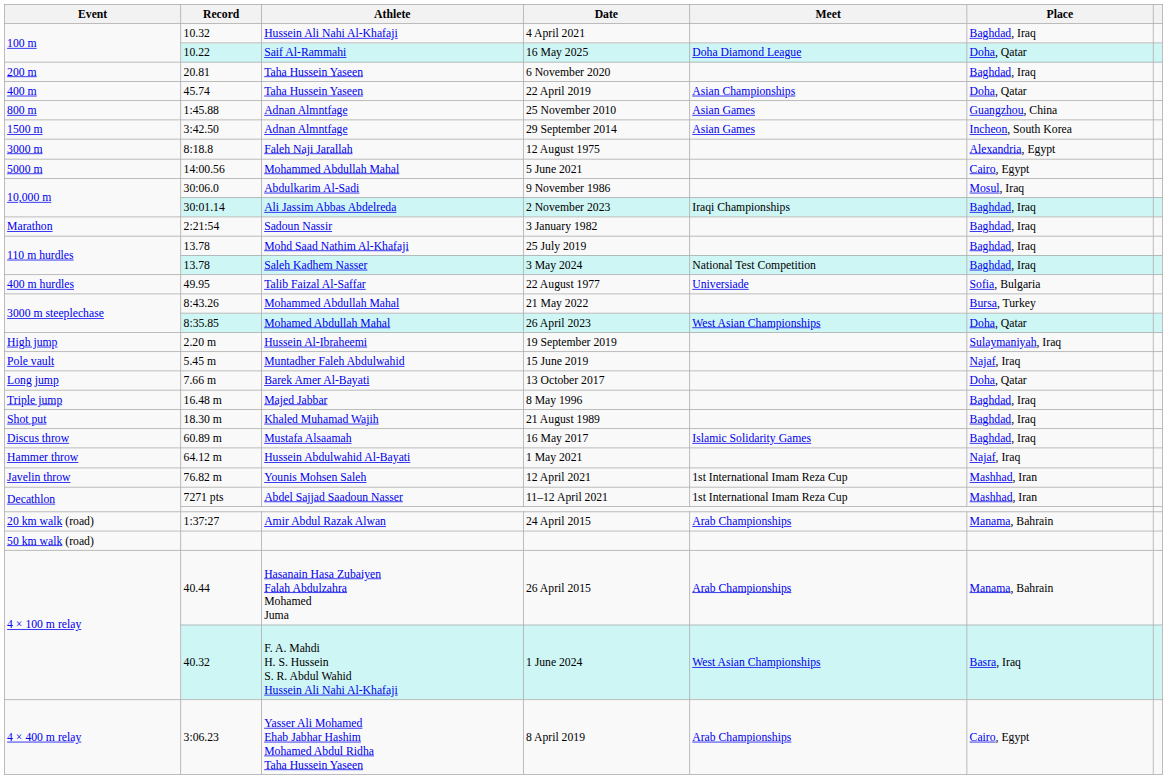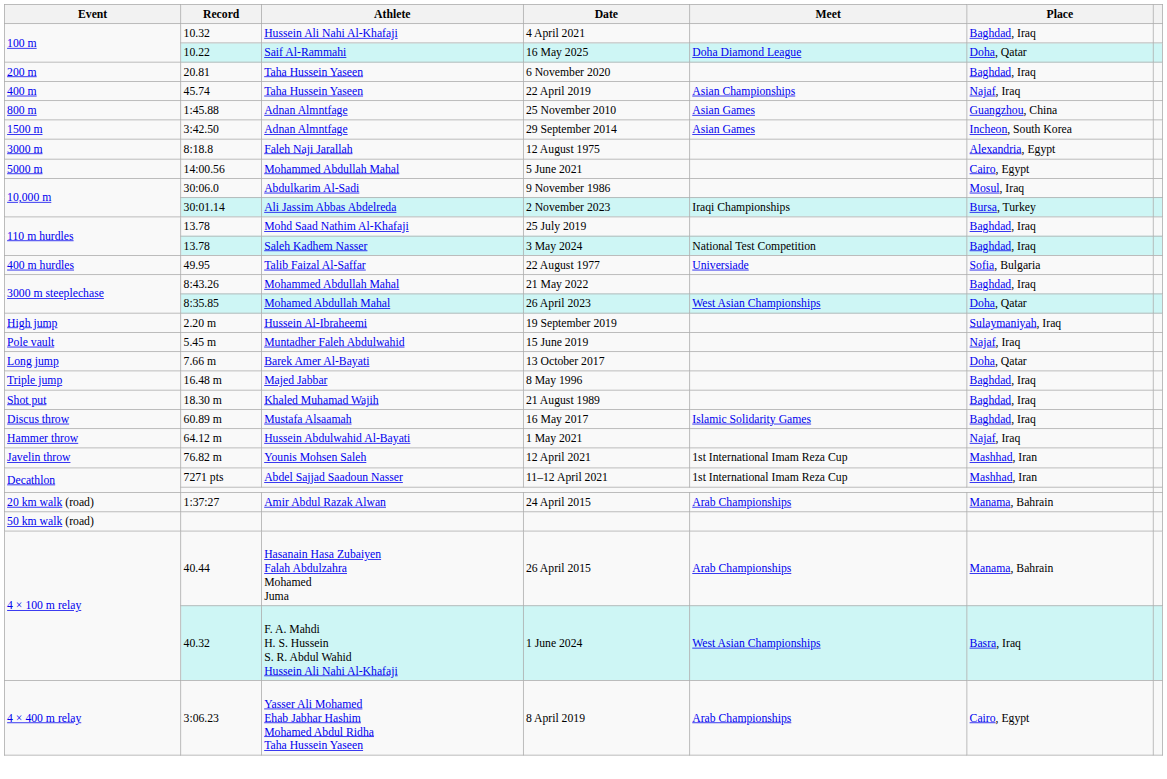 <table class="wikitable" style="font-size:95%; width: 95%;">
 <tr>
 <th>Event</th>
 <th>Record</th>
 <th>Athlete</th>
 <th>Date</th>
 <th>Meet</th>
 <th>Place</th>
 <th></th>
 </tr>
 <tr>
 <td rowspan=2><a href='#'>100 m</a></td>
 <td>10.32 </td>
 <td><a href='#'>Hussein Ali Nahi Al-Khafaji</a></td>
 <td>4 April 2021</td>
 <td></td>
 <td><a href='#'>Baghdad</a>, Iraq</td>
 <td></td>
 </tr>
 <tr bgcolor="#CEF6F5">
 <td>10.22 </td>
 <td><a href='#'>Saif Al-Rammahi</a></td>
 <td>16 May 2025</td>
 <td><a href='#'>Doha Diamond League</a></td>
 <td><a href='#'>Doha</a>, Qatar</td>
 <td></td>
 </tr>
 <tr>
 <td><a href='#'>200 m</a></td>
 <td>20.81 </td>
 <td><a href='#'>Taha Hussein Yaseen</a></td>
 <td>6 November 2020</td>
 <td></td>
 <td><a href='#'>Baghdad</a>, Iraq</td>
 <td></td>
 </tr>
 <tr>
 <td><a href='#'>400 m</a></td>
 <td>45.74</td>
 <td><a href='#'>Taha Hussein Yaseen</a></td>
 <td>22 April 2019</td>
 <td><a href='#'>Asian Championships</a></td>
-<td><a href='#'>Doha</a>, Qatar</td>
+<td><a href='#'>Najaf</a>, Iraq</td>
 <td></td>
 </tr>
 <tr>
 <td><a href='#'>800 m</a></td>
 <td>1:45.88</td>
 <td><a href='#'>Adnan Almntfage</a></td>
 <td>25 November 2010</td>
 <td><a href='#'>Asian Games</a></td>
 <td><a href='#'>Guangzhou</a>, China</td>
 <td></td>
 </tr>
 <tr>
 <td><a href='#'>1500 m</a></td>
 <td>3:42.50</td>
 <td><a href='#'>Adnan Almntfage</a></td>
 <td>29 September 2014</td>
 <td><a href='#'>Asian Games</a></td>
 <td><a href='#'>Incheon</a>, South Korea</td>
 <td></td>
 </tr>
 <tr>
 <td><a href='#'>3000 m</a></td>
 <td>8:18.8 </td>
 <td><a href='#'>Faleh Naji Jarallah</a></td>
 <td>12 August 1975</td>
 <td></td>
 <td><a href='#'>Alexandria</a>, Egypt</td>
 <td></td>
 </tr>
 <tr>
 <td><a href='#'>5000 m</a></td>
 <td>14:00.56</td>
 <td><a href='#'>Mohammed Abdullah Mahal</a></td>
 <td>5 June 2021</td>
 <td></td>
 <td><a href='#'>Cairo</a>, Egypt</td>
 <td></td>
 </tr>
 <tr>
 <td rowspan=2><a href='#'>10,000 m</a></td>
 <td>30:06.0 </td>
 <td><a href='#'>Abdulkarim Al-Sadi</a></td>
 <td>9 November 1986</td>
 <td></td>
 <td><a href='#'>Mosul</a>, Iraq</td>
 <td></td>
 </tr>
 <tr bgcolor=#CEF6F5>
 <td>30:01.14</td>
 <td><a href='#'>Ali Jassim Abbas Abdelreda</a></td>
 <td>2 November 2023</td>
 <td>Iraqi Championships</td>
-<td><a href='#'>Baghdad</a>, Iraq</td>
-<td></td>
-</tr>
-<tr>
-<td><a href='#'>Marathon</a></td>
-<td>2:21:54</td>
-<td><a href='#'>Sadoun Nassir</a></td>
-<td>3 January 1982</td>
-<td></td>
-<td><a href='#'>Baghdad</a>, Iraq</td>
+<td><a href='#'>Bursa</a>, Turkey</td>
 <td></td>
 </tr>
 <tr>
 <td rowspan=2><a href='#'>110 m hurdles</a></td>
 <td>13.78 </td>
 <td><a href='#'>Mohd Saad Nathim Al-Khafaji</a></td>
 <td>25 July 2019</td>
 <td></td>
 <td><a href='#'>Baghdad</a>, Iraq</td>
 <td></td>
 </tr>
 <tr bgcolor=#CEF6F5>
 <td>13.78 </td>
 <td><a href='#'>Saleh Kadhem Nasser</a></td>
 <td>3 May 2024</td>
 <td>National Test Competition</td>
 <td><a href='#'>Baghdad</a>, Iraq</td>
 <td></td>
 </tr>
 <tr>
 <td><a href='#'>400 m hurdles</a></td>
 <td>49.95</td>
 <td><a href='#'>Talib Faizal Al-Saffar</a></td>
 <td>22 August 1977</td>
 <td><a href='#'>Universiade</a></td>
 <td><a href='#'>Sofia</a>, Bulgaria</td>
 <td></td>
 </tr>
 <tr>
 <td rowspan=2><a href='#'>3000 m steeplechase</a></td>
 <td>8:43.26</td>
 <td><a href='#'>Mohammed Abdullah Mahal</a></td>
 <td>21 May 2022</td>
 <td></td>
-<td><a href='#'>Bursa</a>, Turkey</td>
+<td><a href='#'>Baghdad</a>, Iraq</td>
 <td></td>
 </tr>
 <tr bgcolor="#CEF6F5">
 <td>8:35.85</td>
 <td><a href='#'>Mohamed Abdullah Mahal</a></td>
 <td>26 April 2023</td>
 <td><a href='#'>West Asian Championships</a></td>
 <td><a href='#'>Doha</a>, Qatar</td>
 <td></td>
 </tr>
 <tr>
 <td><a href='#'>High jump</a></td>
 <td>2.20 m</td>
 <td><a href='#'>Hussein Al-Ibraheemi</a></td>
 <td>19 September 2019</td>
 <td></td>
 <td><a href='#'>Sulaymaniyah</a>, Iraq</td>
 <td></td>
 </tr>
 <tr>
 <td><a href='#'>Pole vault</a></td>
 <td>5.45 m</td>
 <td><a href='#'>Muntadher Faleh Abdulwahid</a></td>
 <td>15 June 2019</td>
 <td></td>
 <td><a href='#'>Najaf</a>, Iraq</td>
 <td></td>
 </tr>
 <tr>
 <td><a href='#'>Long jump</a></td>
 <td>7.66 m </td>
 <td><a href='#'>Barek Amer Al-Bayati</a></td>
 <td>13 October 2017</td>
 <td></td>
 <td><a href='#'>Doha</a>, Qatar</td>
 <td></td>
 </tr>
 <tr>
 <td><a href='#'>Triple jump</a></td>
 <td>16.48 m </td>
 <td><a href='#'>Majed Jabbar</a></td>
 <td>8 May 1996</td>
 <td></td>
 <td><a href='#'>Baghdad</a>, Iraq</td>
 <td></td>
 </tr>
 <tr>
 <td><a href='#'>Shot put</a></td>
 <td>18.30 m</td>
 <td><a href='#'>Khaled Muhamad Wajih</a></td>
 <td>21 August 1989</td>
 <td></td>
 <td><a href='#'>Baghdad</a>, Iraq</td>
 <td></td>
 </tr>
 <tr>
 <td><a href='#'>Discus throw</a></td>
 <td>60.89 m</td>
 <td><a href='#'>Mustafa Alsaamah</a></td>
 <td>16 May 2017</td>
 <td><a href='#'>Islamic Solidarity Games</a></td>
 <td><a href='#'>Baghdad</a>, Iraq</td>
 <td></td>
 </tr>
 <tr>
 <td><a href='#'>Hammer throw</a></td>
 <td>64.12 m</td>
 <td><a href='#'>Hussein Abdulwahid Al-Bayati</a></td>
 <td>1 May 2021</td>
 <td></td>
 <td><a href='#'>Najaf</a>, Iraq</td>
 <td></td>
 </tr>
 <tr>
 <td><a href='#'>Javelin throw</a></td>
 <td>76.82 m</td>
 <td><a href='#'>Younis Mohsen Saleh</a></td>
 <td>12 April 2021</td>
 <td>1st International Imam Reza Cup</td>
 <td><a href='#'>Mashhad</a>, Iran</td>
 <td></td>
 </tr>
 <tr>
 <td rowspan=2><a href='#'>Decathlon</a></td>
 <td>7271 pts </td>
 <td><a href='#'>Abdel Sajjad Saadoun Nasser</a></td>
 <td>11–12 April 2021</td>
 <td>1st International Imam Reza Cup</td>
 <td><a href='#'>Mashhad</a>, Iran</td>
 <td></td>
 </tr>
 <tr>
 <td colspan=5></td>
 <td></td>
 </tr>
 <tr>
 <td><a href='#'>20 km walk</a> (road)</td>
 <td>1:37:27</td>
 <td><a href='#'>Amir Abdul Razak Alwan</a></td>
 <td>24 April 2015</td>
 <td><a href='#'>Arab Championships</a></td>
 <td><a href='#'>Manama</a>, Bahrain</td>
 <td></td>
 </tr>
 <tr>
 <td><a href='#'>50 km walk</a> (road)</td>
 <td></td>
 <td></td>
 <td></td>
 <td></td>
 <td></td>
 <td></td>
 </tr>
 <tr>
 <td rowspan=2><a href='#'>4 × 100 m relay</a></td>
 <td>40.44</td>
 <td><br><a href='#'>Hasanain Hasa Zubaiyen</a><br><a href='#'>Falah Abdulzahra</a><br>Mohamed<br>Juma</td>
 <td>26 April 2015</td>
 <td><a href='#'>Arab Championships</a></td>
 <td><a href='#'>Manama</a>, Bahrain</td>
 <td></td>
 </tr>
 <tr bgcolor=#CEF6F5>
 <td>40.32</td>
 <td><br>F. A. Mahdi<br>H. S. Hussein<br>S. R. Abdul Wahid<br><a href='#'>Hussein Ali Nahi Al-Khafaji</a></td>
 <td>1 June 2024</td>
 <td><a href='#'>West Asian Championships</a></td>
 <td><a href='#'>Basra</a>, Iraq</td>
 <td></td>
 </tr>
 <tr>
 <td><a href='#'>4 × 400 m relay</a></td>
 <td>3:06.23</td>
 <td><br><a href='#'>Yasser Ali Mohamed</a><br><a href='#'>Ehab Jabhar Hashim</a><br><a href='#'>Mohamed Abdul Ridha</a><br><a href='#'>Taha Hussein Yaseen</a></td>
 <td>8 April 2019</td>
 <td><a href='#'>Arab Championships</a></td>
 <td><a href='#'>Cairo</a>, Egypt</td>
 <td></td>
 </tr>
 </table>
